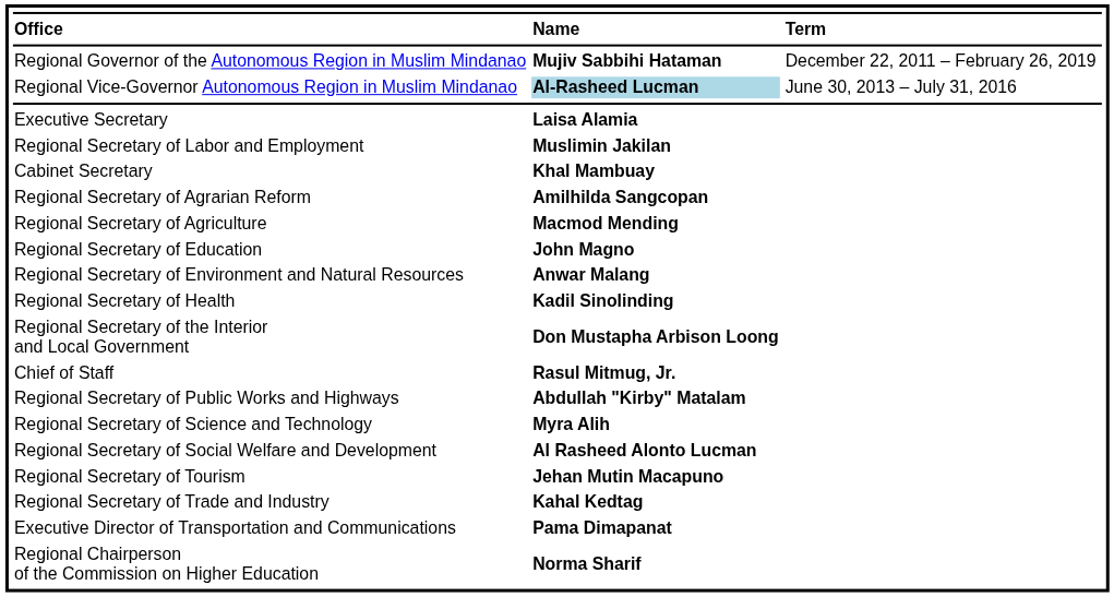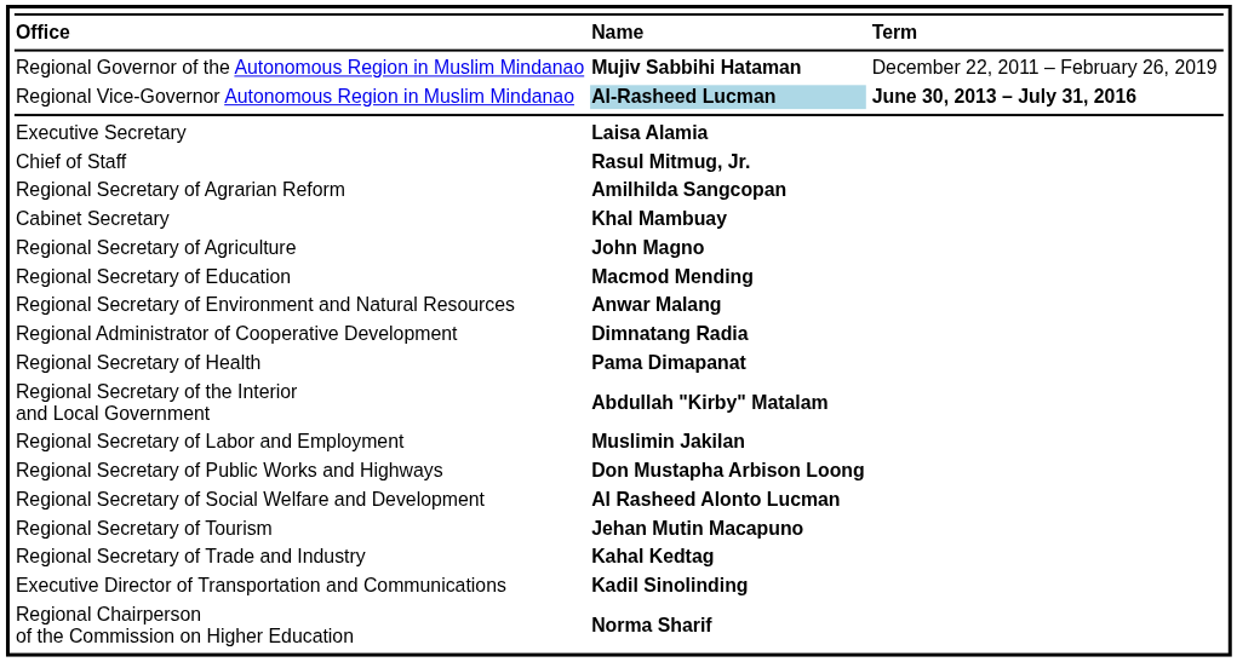 <table cellpadding="1" cellspacing="4" style="margin:3px; border:3px solid #000000;">
 <tr>
 <th bgcolor="#000000" colspan="3"></th>
 </tr>
 <tr>
 <td align="left"><strong>Office</strong></td>
 <td align="left"><strong>Name</strong></td>
 <td align="left"><strong>Term</strong></td>
 </tr>
 <tr>
 <th bgcolor="#000000" colspan="3"></th>
 </tr>
 <tr>
 <td>Regional Governor of the <a href='#'>Autonomous Region in Muslim Mindanao</a></td>
 <td><strong>Mujiv Sabbihi Hataman</strong></td>
 <td>December 22, 2011 – February 26, 2019 </td>
 </tr>
 <tr>
 <td>Regional Vice-Governor <a href='#'>Autonomous Region in Muslim Mindanao</a></td>
 <td style="background: lightblue;"><strong>Al-Rasheed Lucman</strong></td>
-<td>June 30, 2013 – July 31, 2016</td>
+<td><strong>June 30, 2013 – July 31, 2016</strong></td>
 </tr>
 <tr>
 <th bgcolor="#000000" colspan="3"></th>
 </tr>
 <tr>
 <td>Executive Secretary</td>
 <td><strong>Laisa Alamia</strong></td>
 <td></td>
 </tr>
 <tr>
-<td>Regional Secretary of Labor and Employment</td>
-<td><strong>Muslimin Jakilan</strong></td>
+<td>Chief of Staff</td>
+<td><strong>Rasul Mitmug, Jr.</strong></td>
+<td></td>
+</tr>
+<tr>
+<td>Regional Secretary of Agrarian Reform</td>
+<td><strong>Amilhilda Sangcopan</strong></td>
 <td></td>
 </tr>
 <tr>
 <td>Cabinet Secretary</td>
 <td><strong>Khal Mambuay</strong></td>
 <td></td>
 </tr>
 <tr>
-<td>Regional Secretary of Agrarian Reform</td>
-<td><strong>Amilhilda Sangcopan</strong></td>
-<td></td>
-</tr>
-<tr>
 <td>Regional Secretary of Agriculture</td>
-<td><strong>Macmod Mending</strong></td>
+<td><strong>John Magno</strong></td>
 <td></td>
 </tr>
 <tr>
 <td>Regional Secretary of Education</td>
-<td><strong>John Magno</strong></td>
+<td><strong>Macmod Mending</strong></td>
 <td></td>
 </tr>
 <tr>
 <td>Regional Secretary of Environment and Natural Resources</td>
 <td><strong>Anwar Malang</strong></td>
 <td></td>
 </tr>
 <tr>
+<td>Regional Administrator of Cooperative Development</td>
+<td><strong>Dimnatang Radia</strong></td>
+<td></td>
+</tr>
+<tr>
 <td>Regional Secretary of Health</td>
-<td><strong>Kadil Sinolinding</strong></td>
+<td><strong>Pama Dimapanat</strong></td>
 <td></td>
 </tr>
 <tr>
 <td>Regional Secretary of the Interior<br>and Local Government</td>
-<td><strong>Don Mustapha Arbison Loong</strong></td>
+<td><strong>Abdullah "Kirby" Matalam</strong></td>
 </tr>
 <tr>
-<td>Chief of Staff</td>
-<td><strong>Rasul Mitmug, Jr.</strong></td>
+<td>Regional Secretary of Labor and Employment</td>
+<td><strong>Muslimin Jakilan</strong></td>
 <td></td>
 </tr>
 <tr>
 <td>Regional Secretary of Public Works and Highways</td>
-<td><strong>Abdullah "Kirby" Matalam</strong></td>
-<td></td>
-</tr>
-<tr>
-<td>Regional Secretary of Science and Technology</td>
-<td><strong>Myra Alih</strong></td>
+<td><strong>Don Mustapha Arbison Loong</strong></td>
 <td></td>
 </tr>
 <tr>
 <td>Regional Secretary of Social Welfare and Development</td>
 <td><strong>Al Rasheed Alonto Lucman</strong></td>
 <td></td>
 </tr>
 <tr>
 <td>Regional Secretary of Tourism</td>
 <td><strong>Jehan Mutin Macapuno</strong></td>
 <td></td>
 </tr>
 <tr>
 <td>Regional Secretary of Trade and Industry</td>
 <td><strong>Kahal Kedtag</strong></td>
 <td></td>
 </tr>
 <tr>
 <td>Executive Director of Transportation and Communications</td>
-<td><strong>Pama Dimapanat</strong></td>
+<td><strong>Kadil Sinolinding</strong></td>
 <td></td>
 </tr>
 <tr>
 <td>Regional Chairperson<br>of the Commission on Higher Education</td>
 <td><strong>Norma Sharif</strong></td>
 <td></td>
 </tr>
 </table>
